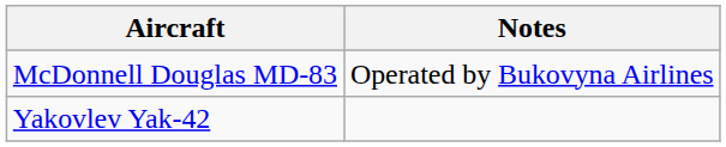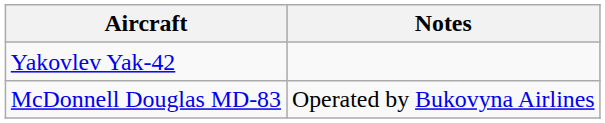 <table class="wikitable" style="margin:1em auto; border-collapse:collapse">
 <tr>
 <th>Aircraft</th>
 <th>Notes</th>
 </tr>
 <tr>
+<td><a href='#'>Yakovlev Yak-42</a></td>
+<td></td>
+</tr>
+<tr>
 <td><a href='#'>McDonnell Douglas MD-83</a></td>
 <td>Operated by <a href='#'>Bukovyna Airlines</a></td>
 </tr>
-<tr>
-<td><a href='#'>Yakovlev Yak-42</a></td>
-<td></td>
-</tr>
 </table>
